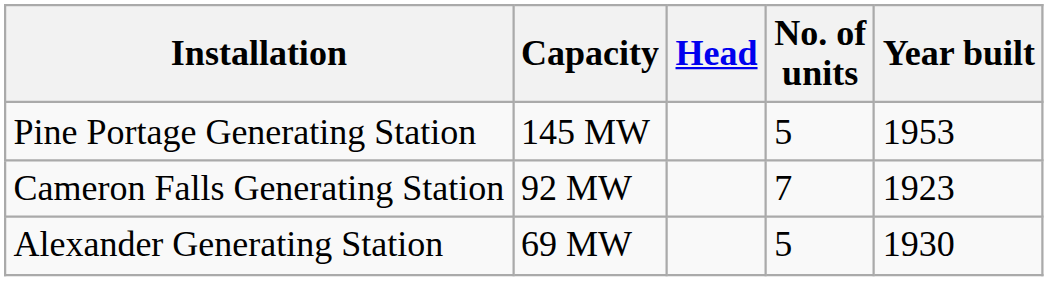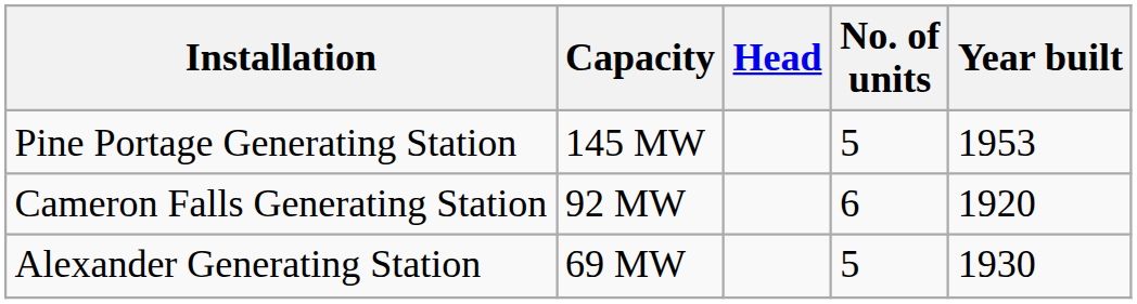 <table class="wikitable sortable">
 <tr>
 <th>Installation<br></th>
 <th>Capacity</th>
 <th><a href='#'>Head</a></th>
 <th>No. of<br>units</th>
 <th>Year built</th>
 </tr>
 <tr>
 <td>Pine Portage Generating Station</td>
 <td>145 MW</td>
 <td></td>
 <td>5</td>
 <td>1953</td>
 </tr>
 <tr>
 <td>Cameron Falls Generating Station</td>
 <td>92 MW</td>
 <td></td>
-<td>7</td>
-<td>1923</td>
+<td>6</td>
+<td>1920</td>
 </tr>
 <tr>
 <td>Alexander Generating Station</td>
 <td>69 MW</td>
 <td></td>
 <td>5</td>
 <td>1930</td>
 </tr>
 </table>
